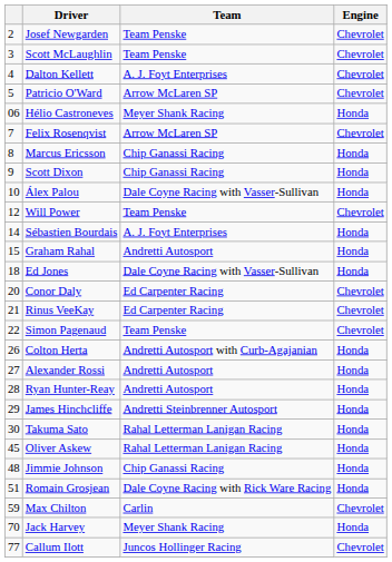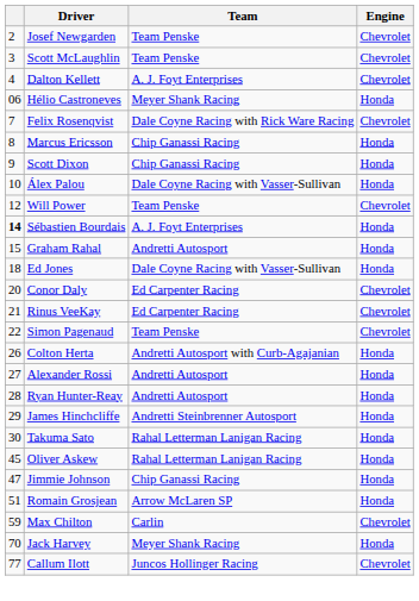 <table class="wikitable" style="font-size: 85%;">
 <tr>
 <th align=center></th>
 <th>Driver</th>
 <th>Team</th>
 <th>Engine</th>
 </tr>
 <tr>
 <td>2</td>
 <td> <a href='#'>Josef Newgarden</a></td>
 <td><a href='#'>Team Penske</a></td>
 <td><a href='#'>Chevrolet</a></td>
 </tr>
 <tr>
 <td>3</td>
 <td> <a href='#'>Scott McLaughlin</a> <strong></strong></td>
 <td><a href='#'>Team Penske</a></td>
 <td><a href='#'>Chevrolet</a></td>
 </tr>
 <tr>
 <td>4</td>
 <td> <a href='#'>Dalton Kellett</a></td>
 <td><a href='#'>A. J. Foyt Enterprises</a></td>
 <td><a href='#'>Chevrolet</a></td>
 </tr>
 <tr>
-<td>5</td>
-<td> <a href='#'>Patricio O'Ward</a></td>
-<td><a href='#'>Arrow McLaren SP</a></td>
-<td><a href='#'>Chevrolet</a></td>
-</tr>
-<tr>
 <td>06</td>
 <td> <a href='#'>Hélio Castroneves</a></td>
 <td><a href='#'>Meyer Shank Racing</a></td>
 <td><a href='#'>Honda</a></td>
 </tr>
 <tr>
 <td>7</td>
 <td> <a href='#'>Felix Rosenqvist</a></td>
-<td><a href='#'>Arrow McLaren SP</a></td>
+<td><a href='#'>Dale Coyne Racing</a> with <a href='#'>Rick Ware Racing</a></td>
 <td><a href='#'>Chevrolet</a></td>
 </tr>
 <tr>
 <td>8</td>
 <td> <a href='#'>Marcus Ericsson</a></td>
 <td><a href='#'>Chip Ganassi Racing</a></td>
 <td><a href='#'>Honda</a></td>
 </tr>
 <tr>
 <td>9</td>
 <td> <a href='#'>Scott Dixon</a></td>
 <td><a href='#'>Chip Ganassi Racing</a></td>
 <td><a href='#'>Honda</a></td>
 </tr>
 <tr>
 <td>10</td>
 <td> <a href='#'>Álex Palou</a></td>
 <td><a href='#'>Dale Coyne Racing</a> with <a href='#'>Vasser</a>-Sullivan</td>
 <td><a href='#'>Honda</a></td>
 </tr>
 <tr>
 <td>12</td>
 <td> <a href='#'>Will Power</a> <strong></strong></td>
 <td><a href='#'>Team Penske</a></td>
 <td><a href='#'>Chevrolet</a></td>
 </tr>
 <tr>
-<td>14</td>
+<td><strong>14</strong></td>
 <td> <a href='#'>Sébastien Bourdais</a></td>
 <td><a href='#'>A. J. Foyt Enterprises</a></td>
 <td><a href='#'>Honda</a></td>
 </tr>
 <tr>
 <td>15</td>
 <td> <a href='#'>Graham Rahal</a></td>
 <td><a href='#'>Andretti Autosport</a></td>
 <td><a href='#'>Honda</a></td>
 </tr>
 <tr>
 <td>18</td>
 <td> <a href='#'>Ed Jones</a></td>
 <td><a href='#'>Dale Coyne Racing</a> with <a href='#'>Vasser</a>-Sullivan</td>
 <td><a href='#'>Honda</a></td>
 </tr>
 <tr>
 <td>20</td>
 <td> <a href='#'>Conor Daly</a></td>
 <td><a href='#'>Ed Carpenter Racing</a></td>
 <td><a href='#'>Chevrolet</a></td>
 </tr>
 <tr>
 <td>21</td>
 <td> <a href='#'>Rinus VeeKay</a></td>
 <td><a href='#'>Ed Carpenter Racing</a></td>
 <td><a href='#'>Chevrolet</a></td>
 </tr>
 <tr>
 <td>22</td>
 <td> <a href='#'>Simon Pagenaud</a></td>
 <td><a href='#'>Team Penske</a></td>
 <td><a href='#'>Chevrolet</a></td>
 </tr>
 <tr>
 <td>26</td>
 <td> <a href='#'>Colton Herta</a></td>
 <td><a href='#'>Andretti Autosport</a> with <a href='#'>Curb-Agajanian</a></td>
 <td><a href='#'>Honda</a></td>
 </tr>
 <tr>
 <td>27</td>
 <td> <a href='#'>Alexander Rossi</a></td>
 <td><a href='#'>Andretti Autosport</a></td>
 <td><a href='#'>Honda</a></td>
 </tr>
 <tr>
 <td>28</td>
 <td> <a href='#'>Ryan Hunter-Reay</a></td>
 <td><a href='#'>Andretti Autosport</a></td>
 <td><a href='#'>Honda</a></td>
 </tr>
 <tr>
 <td>29</td>
 <td> <a href='#'>James Hinchcliffe</a></td>
 <td><a href='#'>Andretti Steinbrenner Autosport</a></td>
 <td><a href='#'>Honda</a></td>
 </tr>
 <tr>
 <td>30</td>
 <td> <a href='#'>Takuma Sato</a> <strong></strong></td>
 <td><a href='#'>Rahal Letterman Lanigan Racing</a></td>
 <td><a href='#'>Honda</a></td>
 </tr>
 <tr>
 <td>45</td>
 <td> <a href='#'>Oliver Askew</a></td>
 <td><a href='#'>Rahal Letterman Lanigan Racing</a></td>
 <td><a href='#'>Honda</a></td>
 </tr>
 <tr>
-<td>48</td>
+<td>47</td>
 <td> <a href='#'>Jimmie Johnson</a> <strong></strong></td>
 <td><a href='#'>Chip Ganassi Racing</a></td>
 <td><a href='#'>Honda</a></td>
 </tr>
 <tr>
 <td>51</td>
 <td> <a href='#'>Romain Grosjean</a> <strong></strong></td>
-<td><a href='#'>Dale Coyne Racing</a> with <a href='#'>Rick Ware Racing</a></td>
+<td><a href='#'>Arrow McLaren SP</a></td>
 <td><a href='#'>Honda</a></td>
 </tr>
 <tr>
 <td>59</td>
 <td> <a href='#'>Max Chilton</a></td>
 <td><a href='#'>Carlin</a></td>
 <td><a href='#'>Chevrolet</a></td>
 </tr>
 <tr>
 <td>70</td>
 <td> <a href='#'>Jack Harvey</a></td>
 <td><a href='#'>Meyer Shank Racing</a></td>
 <td><a href='#'>Honda</a></td>
 </tr>
 <tr>
 <td>77</td>
 <td> <a href='#'>Callum Ilott</a> <strong></strong></td>
 <td><a href='#'>Juncos Hollinger Racing</a></td>
 <td><a href='#'>Chevrolet</a></td>
 </tr>
 </table>
